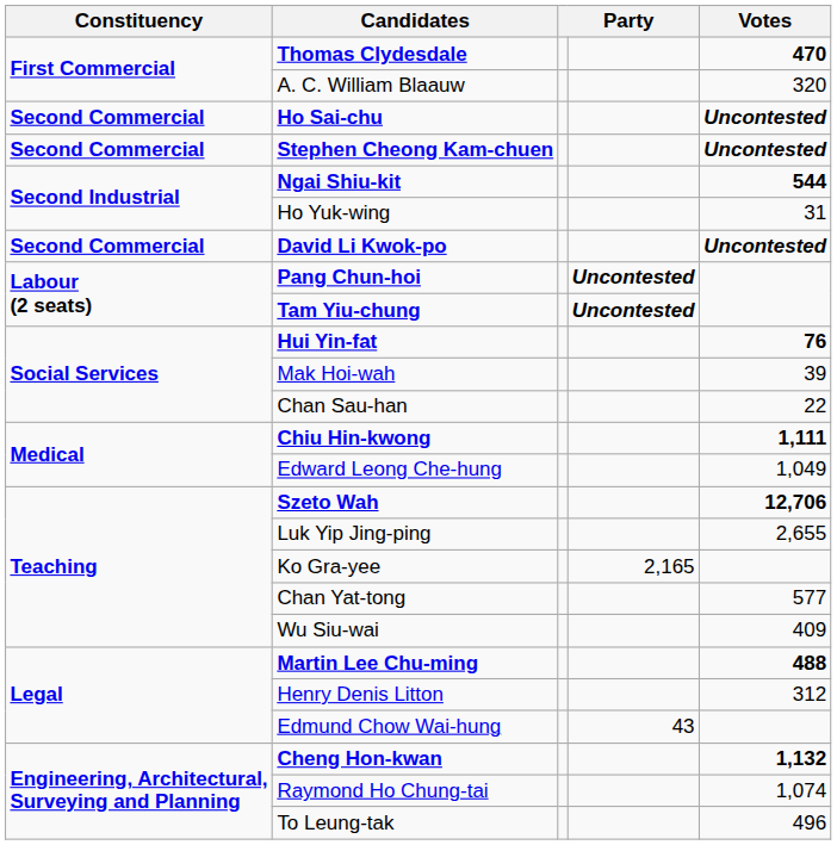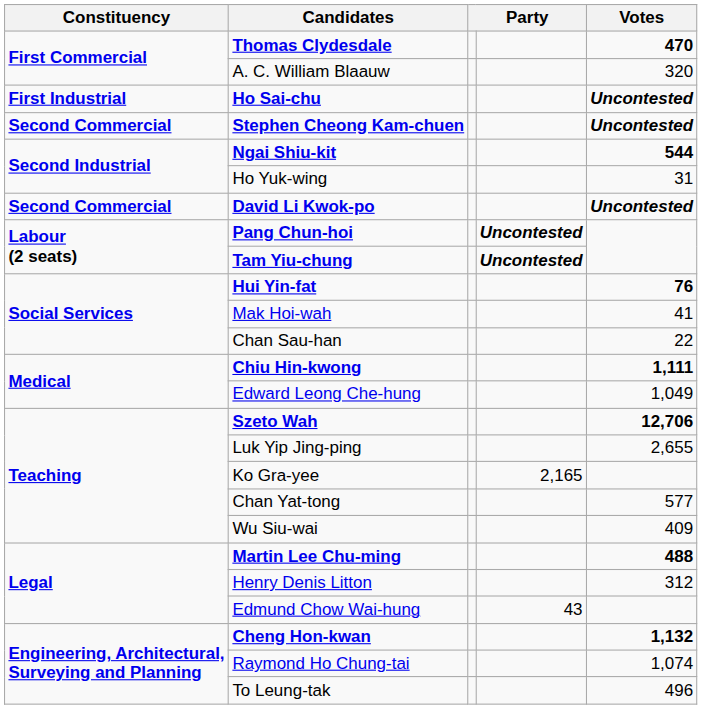 <table class="wikitable">
 <tr>
 <th>Constituency</th>
 <th>Candidates</th>
 <th colspan="2">Party</th>
 <th>Votes</th>
 </tr>
 <tr>
 <td rowspan=2><strong><a href='#'>First Commercial</a></strong></td>
 <td><strong><a href='#'>Thomas Clydesdale</a></strong></td>
 <td></td>
 <td></td>
 <td align=right><strong>470</strong></td>
 </tr>
 <tr>
 <td>A. C. William Blaauw</td>
 <td></td>
 <td></td>
 <td align=right>320</td>
 </tr>
 <tr>
-<td><strong><a href='#'>Second Commercial</a></strong></td>
+<td><strong><a href='#'>First Industrial</a></strong></td>
 <td><strong><a href='#'>Ho Sai-chu</a></strong></td>
 <td></td>
 <td></td>
 <td><strong><em>Uncontested</em></strong></td>
 </tr>
 <tr>
 <td><strong><a href='#'>Second Commercial</a></strong></td>
 <td><strong><a href='#'>Stephen Cheong Kam-chuen</a></strong></td>
 <td></td>
 <td></td>
 <td><strong><em>Uncontested</em></strong></td>
 </tr>
 <tr>
 <td rowspan=2><strong><a href='#'>Second Industrial</a></strong></td>
 <td><strong><a href='#'>Ngai Shiu-kit</a></strong></td>
 <td></td>
 <td></td>
 <td align=right><strong>544</strong></td>
 </tr>
 <tr>
 <td>Ho Yuk-wing</td>
 <td></td>
 <td></td>
 <td align=right>31</td>
 </tr>
 <tr>
 <td><strong><a href='#'>Second Commercial</a></strong></td>
 <td><strong><a href='#'>David Li Kwok-po</a></strong></td>
 <td></td>
 <td></td>
 <td><strong><em>Uncontested</em></strong></td>
 </tr>
 <tr>
 <td rowspan=2><strong><a href='#'>Labour</a><br>(2 seats)</strong></td>
 <td><strong><a href='#'>Pang Chun-hoi</a></strong></td>
 <td></td>
 <td><strong><em>Uncontested</em></strong></td>
 </tr>
 <tr>
 <td><strong><a href='#'>Tam Yiu-chung</a></strong></td>
 <td></td>
 <td><strong><em>Uncontested</em></strong></td>
 </tr>
 <tr>
 <td rowspan=3><strong><a href='#'>Social Services</a></strong></td>
 <td><strong><a href='#'>Hui Yin-fat</a></strong></td>
 <td></td>
 <td></td>
 <td align=right><strong>76</strong></td>
 </tr>
 <tr>
 <td><a href='#'>Mak Hoi-wah</a></td>
 <td></td>
 <td></td>
-<td align=right>39</td>
+<td align=right>41</td>
 </tr>
 <tr>
 <td>Chan Sau-han</td>
 <td></td>
 <td></td>
 <td align=right>22</td>
 </tr>
 <tr>
 <td rowspan=2><strong><a href='#'>Medical</a></strong></td>
 <td><strong><a href='#'>Chiu Hin-kwong</a></strong></td>
 <td></td>
 <td></td>
 <td align=right><strong>1,111</strong></td>
 </tr>
 <tr>
 <td><a href='#'>Edward Leong Che-hung</a></td>
 <td></td>
 <td></td>
 <td align=right>1,049</td>
 </tr>
 <tr>
 <td rowspan=5><strong><a href='#'>Teaching</a></strong></td>
 <td><strong><a href='#'>Szeto Wah</a></strong></td>
 <td></td>
 <td></td>
 <td align=right><strong>12,706</strong></td>
 </tr>
 <tr>
 <td>Luk Yip Jing-ping</td>
 <td></td>
 <td></td>
 <td align=right>2,655</td>
 </tr>
 <tr>
 <td>Ko Gra-yee</td>
 <td></td>
 <td align=right>2,165</td>
 </tr>
 <tr>
 <td>Chan Yat-tong</td>
 <td></td>
 <td></td>
 <td align=right>577</td>
 </tr>
 <tr>
 <td>Wu Siu-wai</td>
 <td></td>
 <td></td>
 <td align=right>409</td>
 </tr>
 <tr>
 <td rowspan=3><strong><a href='#'>Legal</a></strong></td>
 <td><strong><a href='#'>Martin Lee Chu-ming</a></strong></td>
 <td></td>
 <td></td>
 <td align=right><strong>488</strong></td>
 </tr>
 <tr>
 <td><a href='#'>Henry Denis Litton</a></td>
 <td></td>
 <td></td>
 <td align=right>312</td>
 </tr>
 <tr>
 <td><a href='#'>Edmund Chow Wai-hung</a></td>
 <td></td>
 <td align=right>43</td>
 </tr>
 <tr>
 <td rowspan=3><strong><a href='#'>Engineering, Architectural,<br>Surveying and Planning</a></strong></td>
 <td><strong><a href='#'>Cheng Hon-kwan</a></strong></td>
 <td></td>
 <td></td>
 <td align=right><strong>1,132</strong></td>
 </tr>
 <tr>
 <td><a href='#'>Raymond Ho Chung-tai</a></td>
 <td></td>
 <td></td>
 <td align=right>1,074</td>
 </tr>
 <tr>
 <td>To Leung-tak</td>
 <td></td>
 <td></td>
 <td align=right>496</td>
 </tr>
 </table>
